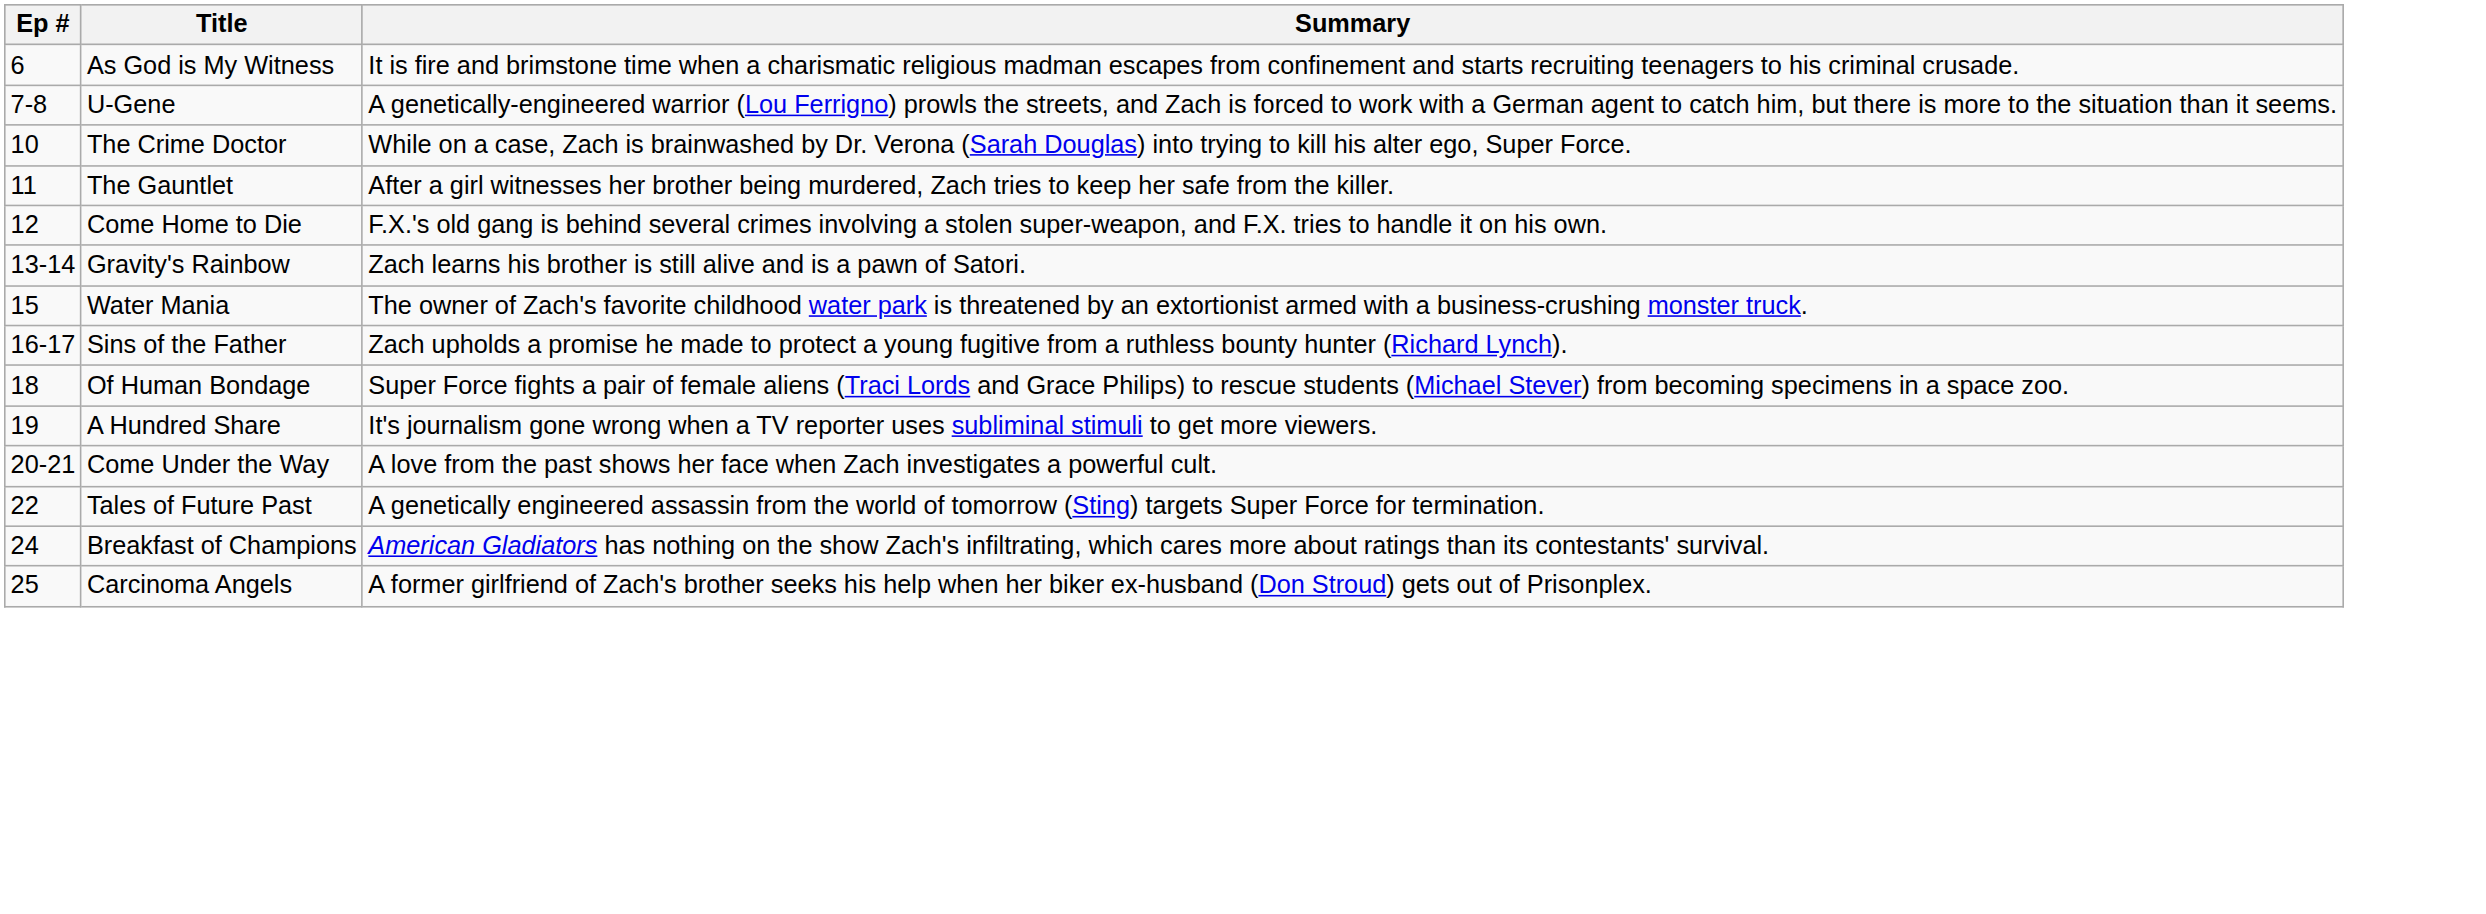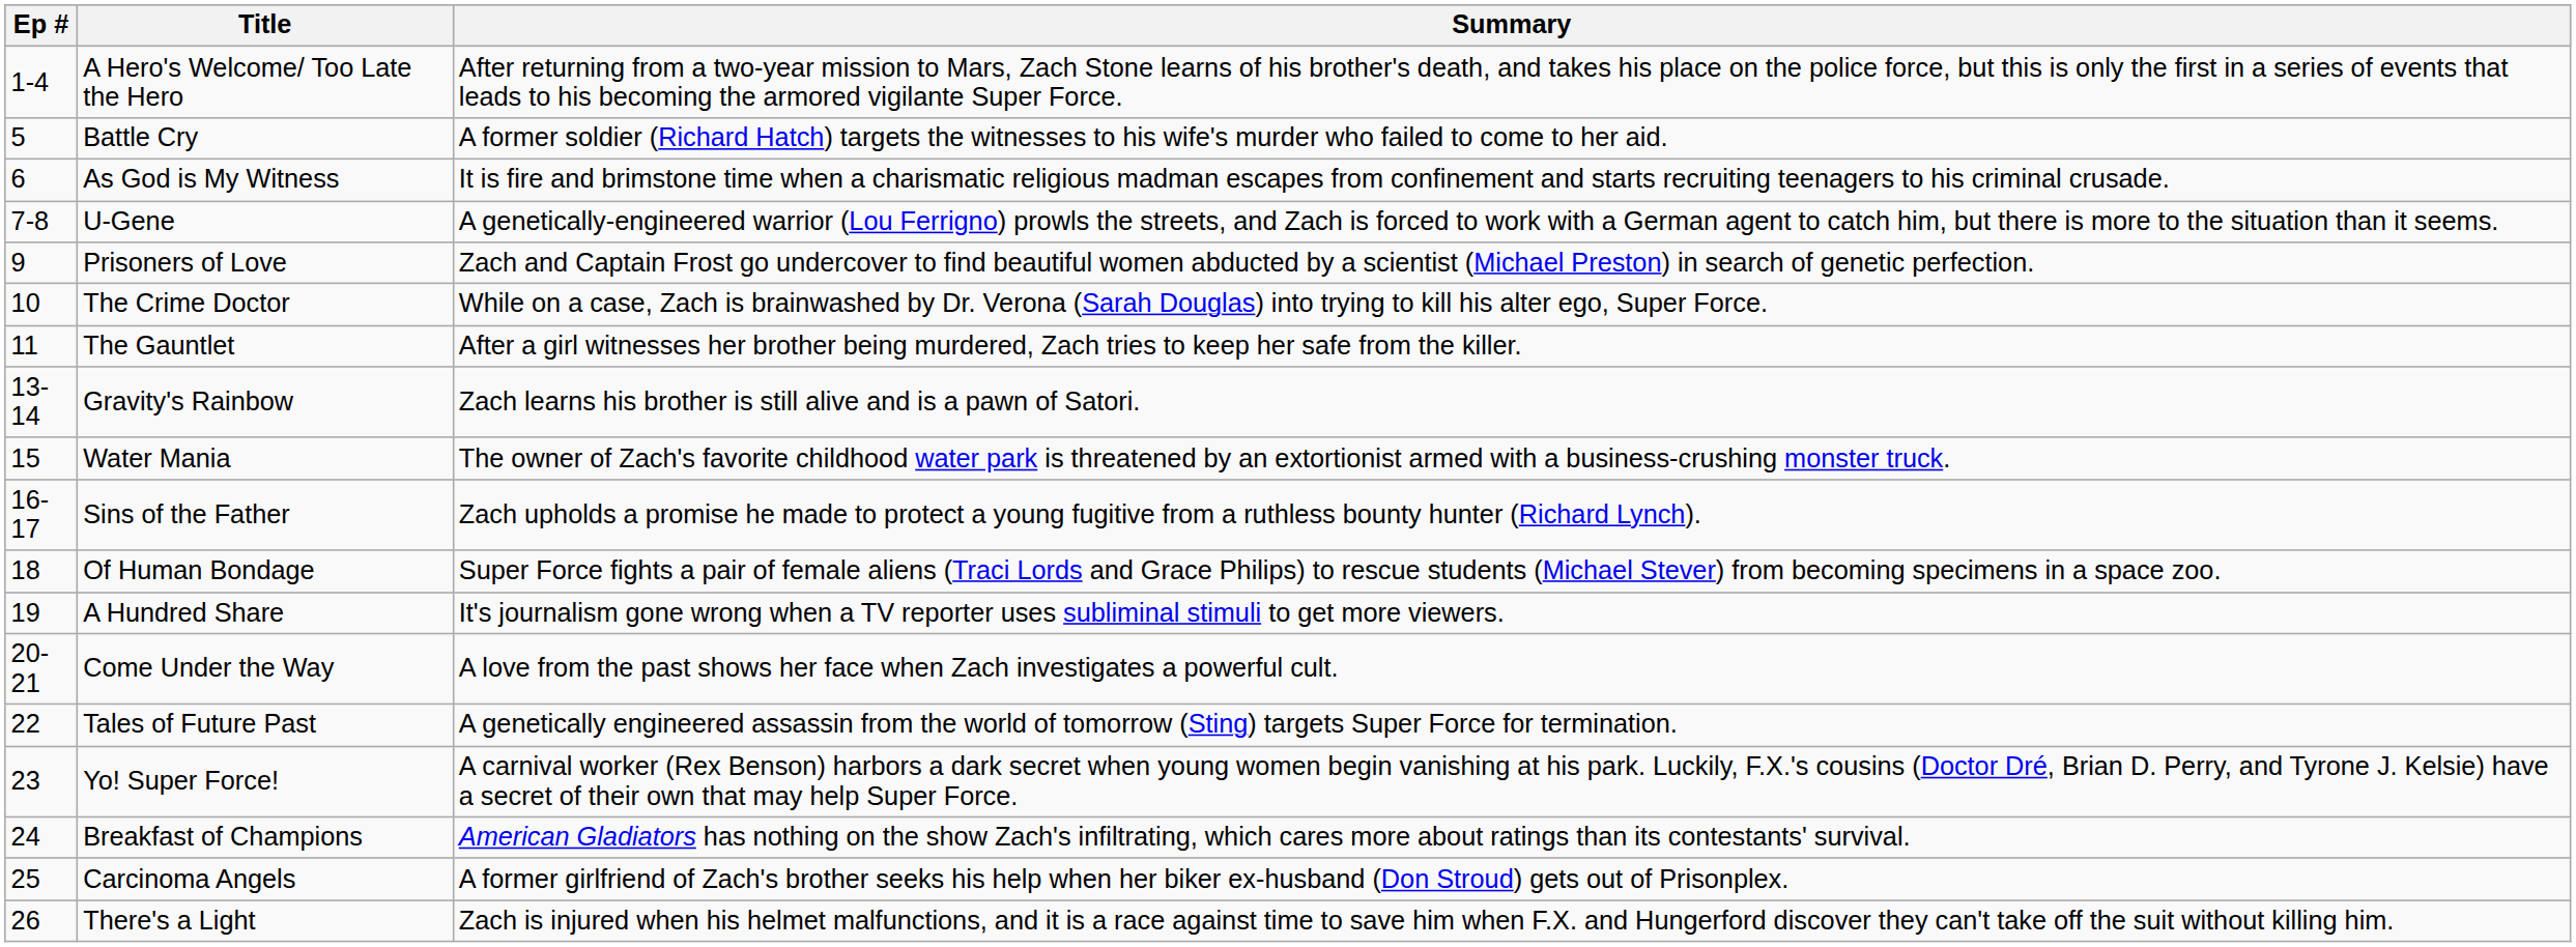 <table class="wikitable">
 <tr style="background:#CCCCCC;">
 <th>Ep #</th>
 <th>Title</th>
 <th>Summary</th>
+</tr>
+<tr>
+<td>1-4</td>
+<td>A Hero's Welcome/ Too Late the Hero</td>
+<td>After returning from a two-year mission to Mars, Zach Stone learns of his brother's death, and takes his place on the police force, but this is only the first in a series of events that leads to his becoming the armored vigilante Super Force.</td>
+</tr>
+<tr>
+<td>5</td>
+<td>Battle Cry</td>
+<td>A former soldier (<a href='#'>Richard Hatch</a>) targets the witnesses to his wife's murder who failed to come to her aid.</td>
 </tr>
 <tr>
 <td>6</td>
 <td>As God is My Witness</td>
 <td>It is fire and brimstone time when a charismatic religious madman escapes from confinement and starts recruiting teenagers to his criminal crusade.</td>
 </tr>
 <tr>
 <td>7-8</td>
 <td>U-Gene</td>
 <td>A genetically-engineered warrior (<a href='#'>Lou Ferrigno</a>) prowls the streets, and Zach is forced to work with a German agent to catch him, but there is more to the situation than it seems.</td>
 </tr>
 <tr>
+<td>9</td>
+<td>Prisoners of Love</td>
+<td>Zach and Captain Frost go undercover to find beautiful women abducted by a scientist (<a href='#'>Michael Preston</a>) in search of genetic perfection.</td>
+</tr>
+<tr>
 <td>10</td>
 <td>The Crime Doctor</td>
 <td>While on a case, Zach is brainwashed by Dr. Verona (<a href='#'>Sarah Douglas</a>) into trying to kill his alter ego, Super Force.</td>
 </tr>
 <tr>
 <td>11</td>
 <td>The Gauntlet</td>
 <td>After a girl witnesses her brother being murdered, Zach tries to keep her safe from the killer.</td>
-</tr>
-<tr>
-<td>12</td>
-<td>Come Home to Die</td>
-<td>F.X.'s old gang is behind several crimes involving a stolen super-weapon, and F.X. tries to handle it on his own.</td>
 </tr>
 <tr>
 <td>13-14</td>
 <td>Gravity's Rainbow</td>
 <td>Zach learns his brother is still alive and is a pawn of Satori.</td>
 </tr>
 <tr>
 <td>15</td>
 <td>Water Mania</td>
 <td>The owner of Zach's favorite childhood <a href='#'>water park</a> is threatened by an extortionist armed with a business-crushing <a href='#'>monster truck</a>.</td>
 </tr>
 <tr>
 <td>16-17</td>
 <td>Sins of the Father</td>
 <td>Zach upholds a promise he made to protect a young fugitive from a ruthless bounty hunter (<a href='#'>Richard Lynch</a>).</td>
 </tr>
 <tr>
 <td>18</td>
 <td>Of Human Bondage</td>
 <td>Super Force fights a pair of female aliens (<a href='#'>Traci Lords</a> and Grace Philips) to rescue students (<a href='#'>Michael Stever</a>) from becoming specimens in a space zoo.</td>
 </tr>
 <tr>
 <td>19</td>
 <td>A Hundred Share</td>
 <td>It's journalism gone wrong when a TV reporter uses <a href='#'>subliminal stimuli</a> to get more viewers.</td>
 </tr>
 <tr>
 <td>20-21</td>
 <td>Come Under the Way</td>
 <td>A love from the past shows her face when Zach investigates a powerful cult.</td>
 </tr>
 <tr>
 <td>22</td>
 <td>Tales of Future Past</td>
 <td>A genetically engineered assassin from the world of tomorrow (<a href='#'>Sting</a>) targets Super Force for termination.</td>
 </tr>
 <tr>
+<td>23</td>
+<td>Yo! Super Force!</td>
+<td>A carnival worker (Rex Benson) harbors a dark secret when young women begin vanishing at his park. Luckily, F.X.'s cousins (<a href='#'>Doctor Dré</a>, Brian D. Perry, and Tyrone J. Kelsie) have a secret of their own that may help Super Force.</td>
+</tr>
+<tr>
 <td>24</td>
 <td>Breakfast of Champions</td>
 <td><em><a href='#'>American Gladiators</a></em> has nothing on the show Zach's infiltrating, which cares more about ratings than its contestants' survival.</td>
 </tr>
 <tr>
 <td>25</td>
 <td>Carcinoma Angels</td>
 <td>A former girlfriend of Zach's brother seeks his help when her biker ex-husband (<a href='#'>Don Stroud</a>) gets out of Prisonplex.</td>
 </tr>
+<tr>
+<td>26</td>
+<td>There's a Light</td>
+<td>Zach is injured when his helmet malfunctions, and it is a race against time to save him when F.X. and Hungerford discover they can't take off the suit without killing him.</td>
+</tr>
 </table>
